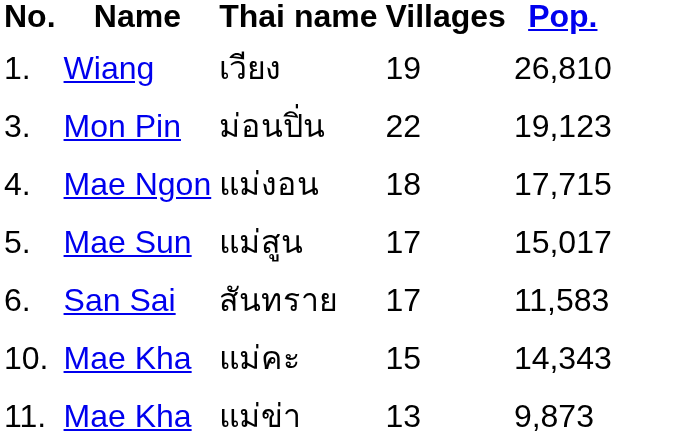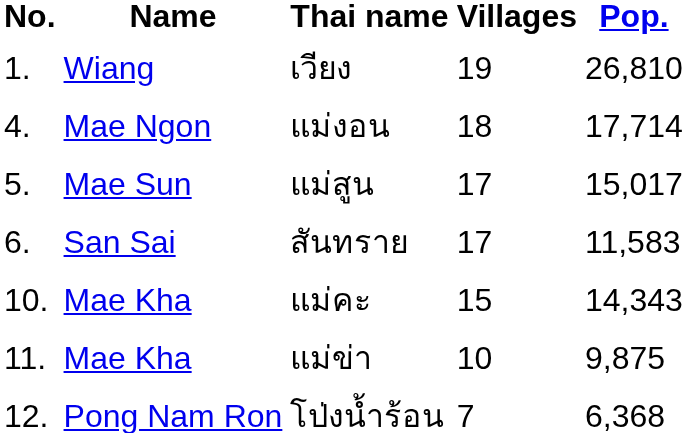 <table>
 <tr>
 <th>No.</th>
 <th>Name</th>
 <th>Thai name</th>
 <th>Villages</th>
 <th><a href='#'>Pop.</a></th>
 </tr>
 <tr>
 <td>1.</td>
 <td><a href='#'>Wiang</a></td>
 <td>เวียง</td>
 <td>19</td>
 <td>26,810</td>
 <td></td>
 </tr>
 <tr>
-<td>3.</td>
-<td><a href='#'>Mon Pin</a></td>
-<td>ม่อนปิ่น</td>
-<td>22</td>
-<td>19,123</td>
-<td></td>
-</tr>
-<tr>
 <td>4.</td>
 <td><a href='#'>Mae Ngon</a></td>
 <td>แม่งอน</td>
 <td>18</td>
-<td>17,715</td>
+<td>17,714</td>
 <td></td>
 </tr>
 <tr>
 <td>5.</td>
 <td><a href='#'>Mae Sun</a></td>
 <td>แม่สูน</td>
 <td>17</td>
 <td>15,017</td>
 <td></td>
 </tr>
 <tr>
 <td>6.</td>
 <td><a href='#'>San Sai</a></td>
 <td>สันทราย</td>
 <td>17</td>
 <td>11,583</td>
 <td></td>
 </tr>
 <tr>
 <td>10.</td>
 <td><a href='#'>Mae Kha</a></td>
 <td>แม่คะ</td>
 <td>15</td>
 <td>14,343</td>
 <td></td>
 </tr>
 <tr>
 <td>11.</td>
 <td><a href='#'>Mae Kha</a></td>
 <td>แม่ข่า</td>
-<td>13</td>
-<td>9,873</td>
+<td>10</td>
+<td>9,875</td>
+<td></td>
+</tr>
+<tr>
+<td>12.</td>
+<td><a href='#'>Pong Nam Ron</a></td>
+<td>โป่งน้ำร้อน</td>
+<td>7</td>
+<td>6,368</td>
 <td></td>
 </tr>
 </table>
